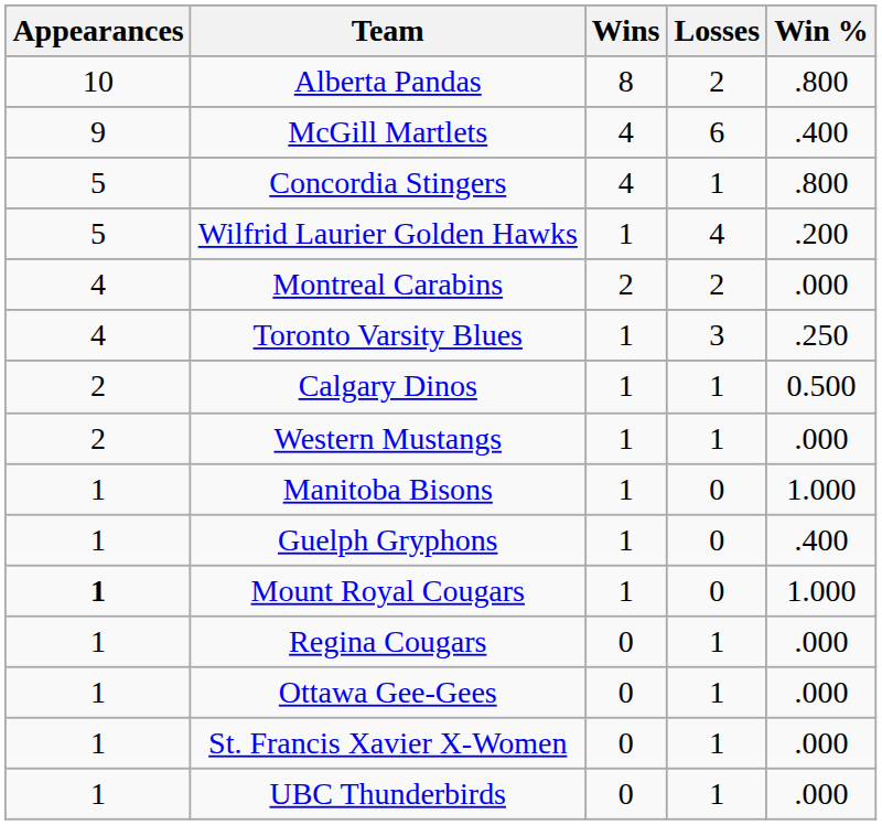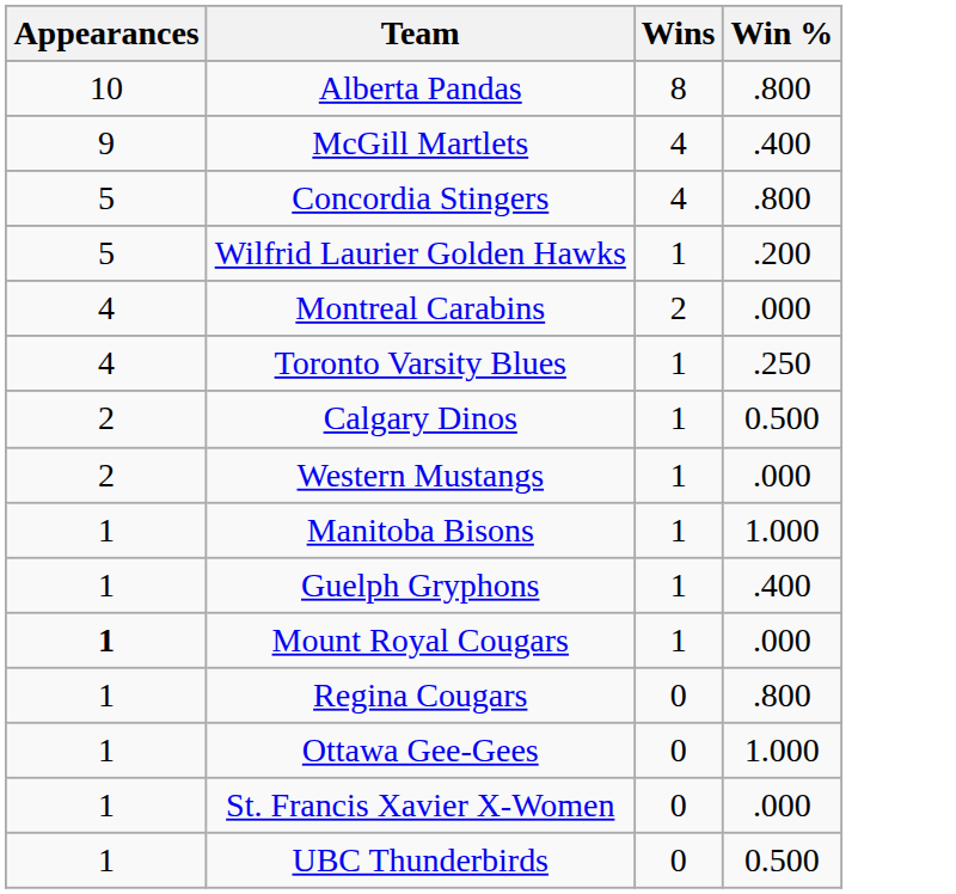 <table class="wikitable sortable"  style="font-size: 95%; text-align:center">
 <tr>
 <th>Appearances</th>
 <th>Team</th>
 <th>Wins</th>
-<th>Losses</th>
 <th>Win %</th>
 </tr>
 <tr>
 <td>10</td>
 <td><a href='#'>Alberta Pandas</a></td>
 <td>8</td>
-<td>2</td>
 <td>.800</td>
 </tr>
 <tr>
 <td>9</td>
 <td><a href='#'>McGill Martlets</a></td>
 <td>4</td>
-<td>6</td>
 <td>.400</td>
 </tr>
 <tr>
 <td>5</td>
 <td><a href='#'>Concordia Stingers</a></td>
 <td>4</td>
-<td>1</td>
 <td>.800</td>
 </tr>
 <tr>
 <td>5</td>
 <td><a href='#'>Wilfrid Laurier Golden Hawks</a></td>
 <td>1</td>
-<td>4</td>
 <td>.200</td>
 </tr>
 <tr>
 <td>4</td>
 <td><a href='#'>Montreal Carabins</a></td>
-<td>2</td>
 <td>2</td>
 <td>.000</td>
 </tr>
 <tr>
 <td>4</td>
 <td><a href='#'>Toronto Varsity Blues</a></td>
 <td>1</td>
-<td>3</td>
 <td>.250</td>
 </tr>
 <tr>
 <td>2</td>
 <td><a href='#'>Calgary Dinos</a></td>
-<td>1</td>
 <td>1</td>
 <td>0.500</td>
 </tr>
 <tr>
 <td>2</td>
 <td><a href='#'>Western Mustangs</a></td>
 <td>1</td>
-<td>1</td>
 <td>.000</td>
 </tr>
 <tr>
 <td>1</td>
 <td><a href='#'>Manitoba Bisons</a></td>
 <td>1</td>
-<td>0</td>
 <td>1.000</td>
 </tr>
 <tr>
 <td>1</td>
 <td><a href='#'>Guelph Gryphons</a></td>
 <td>1</td>
-<td>0</td>
 <td>.400</td>
 </tr>
 <tr>
 <td><strong>1</strong></td>
 <td><a href='#'>Mount Royal Cougars</a></td>
 <td>1</td>
+<td>.000</td>
+</tr>
+<tr>
+<td>1</td>
+<td><a href='#'>Regina Cougars</a></td>
+<td>0</td>
+<td>.800</td>
+</tr>
+<tr>
+<td>1</td>
+<td><a href='#'>Ottawa Gee-Gees</a></td>
 <td>0</td>
 <td>1.000</td>
 </tr>
 <tr>
 <td>1</td>
-<td><a href='#'>Regina Cougars</a></td>
-<td>0</td>
-<td>1</td>
-<td>.000</td>
-</tr>
-<tr>
-<td>1</td>
-<td><a href='#'>Ottawa Gee-Gees</a></td>
-<td>0</td>
-<td>1</td>
-<td>.000</td>
-</tr>
-<tr>
-<td>1</td>
 <td><a href='#'>St. Francis Xavier X-Women</a></td>
 <td>0</td>
-<td>1</td>
 <td>.000</td>
 </tr>
 <tr>
 <td>1</td>
 <td><a href='#'>UBC Thunderbirds</a></td>
 <td>0</td>
-<td>1</td>
-<td>.000</td>
+<td>0.500</td>
 </tr>
 </table>
